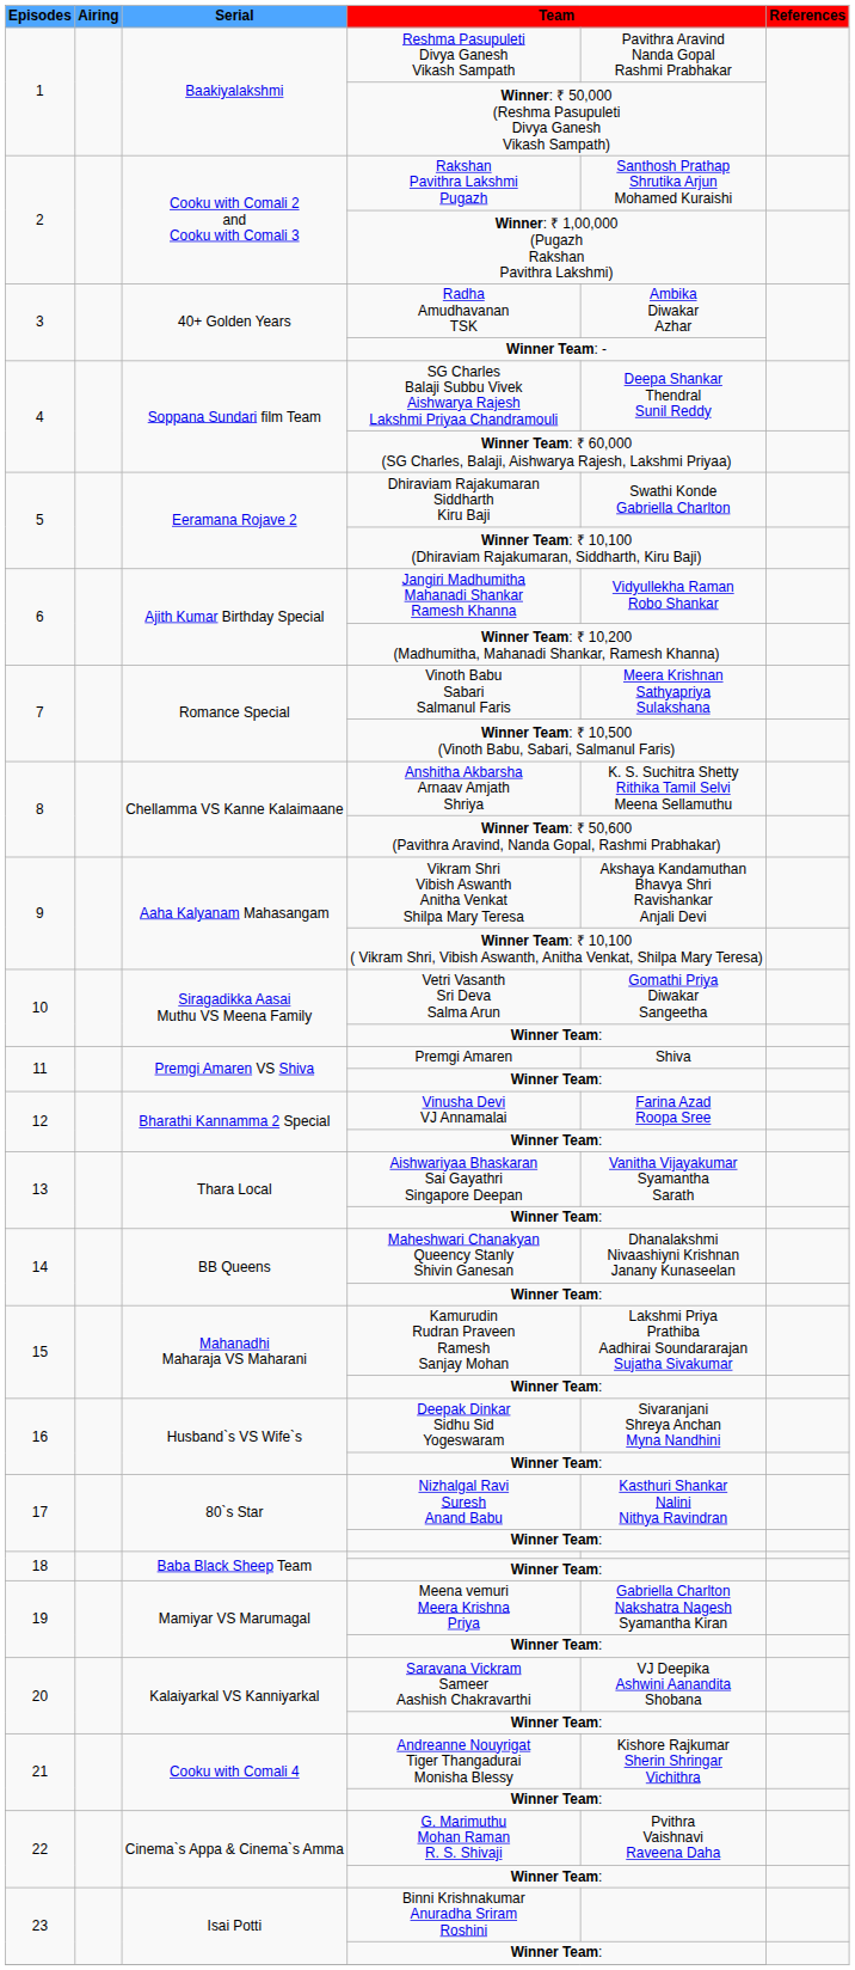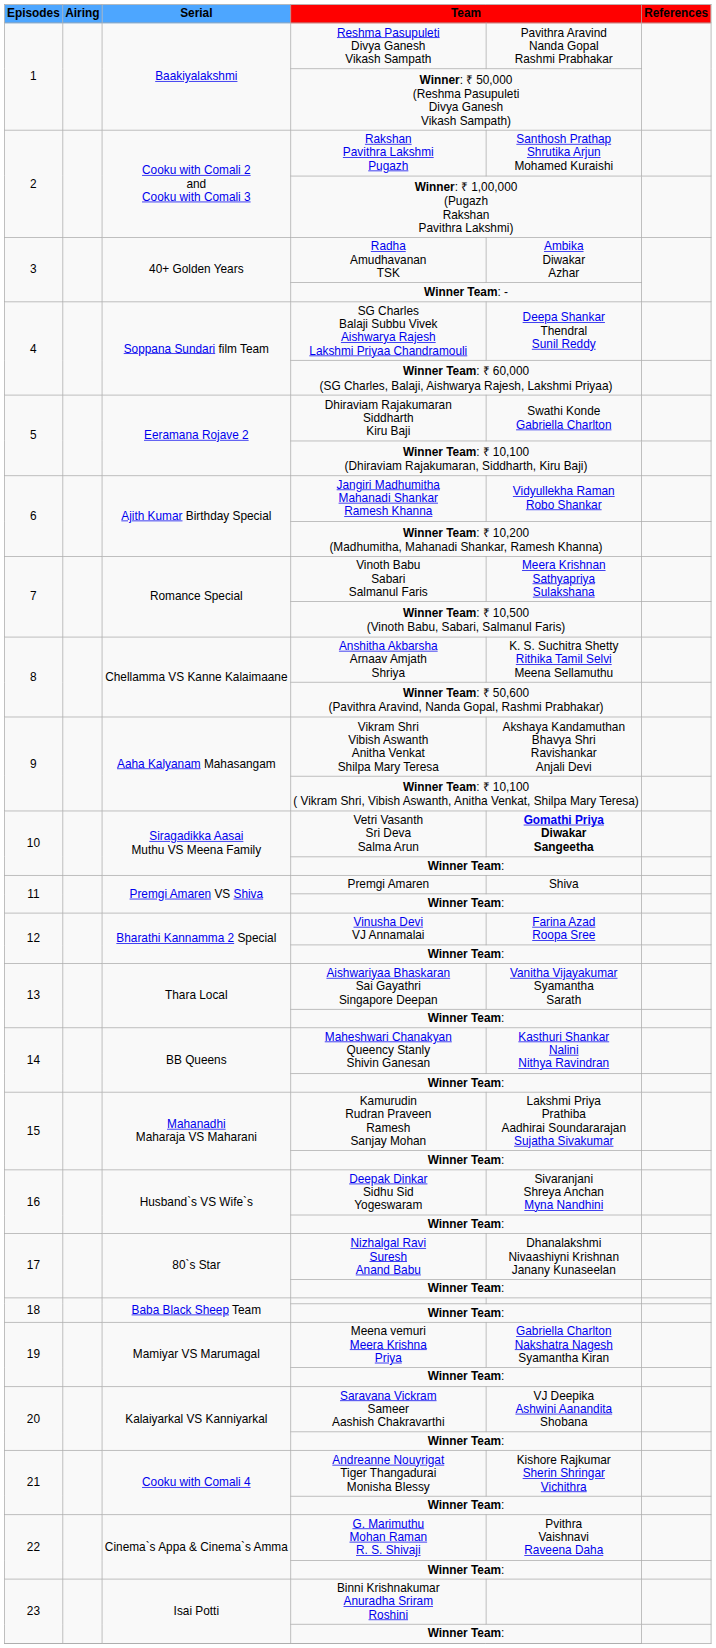 <table class="wikitable" style="text-align:center;">
 <tr>
 <th scope="col" style ="background: #4da6ff;"style="background: #FFA500 ;color:black">Episodes</th>
 <th scope="col" style ="background: #4da6ff;"style="background: #FFA500 ;color:black">Airing</th>
 <th scope="col" style ="background: #4da6ff;"style="background: #FFA500 ;color:black">Serial</th>
 <th scope="col" style ="background: #FF0000;"style="background: #FFA500 ;color:black"  colspan="2">Team</th>
 <th scope="col" style ="background: #FF0000;"style="background: #FFA500 ;color:black"  colspan="2">References</th>
 </tr>
 <tr>
 <td rowspan="2">1</td>
 <td rowspan="2"></td>
 <td rowspan="2"><a href='#'>Baakiyalakshmi</a></td>
 <td><a href='#'>Reshma Pasupuleti</a> <br> Divya Ganesh <br> Vikash Sampath</td>
 <td>Pavithra Aravind <br> Nanda Gopal <br> Rashmi Prabhakar</td>
 <td rowspan="2"></td>
 </tr>
 <tr>
 <td colspan="2" style=><strong>Winner</strong>: ₹ 50,000 <br> (Reshma Pasupuleti <br> Divya Ganesh <br> Vikash Sampath)</td>
 </tr>
 <tr>
 <td rowspan="2">2</td>
 <td rowspan="2"></td>
 <td rowspan="2"><a href='#'>Cooku with Comali 2</a> <br> and <br> <a href='#'>Cooku with Comali 3</a></td>
 <td><a href='#'>Rakshan</a> <br> <a href='#'>Pavithra Lakshmi</a> <br> <a href='#'>Pugazh</a></td>
 <td><a href='#'>Santhosh Prathap</a> <br> <a href='#'>Shrutika Arjun</a> <br> Mohamed Kuraishi</td>
 <td></td>
 </tr>
 <tr>
 <td colspan="2" style=><strong>Winner</strong>: ₹ 1,00,000 <br> (Pugazh <br> Rakshan <br> Pavithra Lakshmi)</td>
 </tr>
 <tr>
 <td rowspan="2">3</td>
 <td rowspan="2"></td>
 <td rowspan="2">40+ Golden Years</td>
 <td><a href='#'>Radha</a> <br> Amudhavanan <br> TSK</td>
 <td><a href='#'>Ambika</a> <br> Diwakar <br> Azhar</td>
 <td rowspan="2"></td>
 </tr>
 <tr>
 <td colspan="2" style=><strong>Winner Team</strong>: -</td>
 </tr>
 <tr>
 <td rowspan="2">4</td>
 <td rowspan="2"></td>
 <td rowspan="2"><a href='#'>Soppana Sundari</a> film Team</td>
 <td>SG Charles <br> Balaji Subbu Vivek <br> <a href='#'>Aishwarya Rajesh</a> <br> <a href='#'>Lakshmi Priyaa Chandramouli</a></td>
 <td><a href='#'>Deepa Shankar</a> <br> Thendral <br> <a href='#'>Sunil Reddy</a></td>
 <td></td>
 </tr>
 <tr>
 <td colspan="2" style=><strong>Winner Team</strong>: ₹ 60,000 <br> (SG Charles, Balaji, Aishwarya Rajesh, Lakshmi Priyaa)</td>
 </tr>
 <tr>
 <td rowspan="2">5</td>
 <td rowspan="2"></td>
 <td rowspan="2"><a href='#'>Eeramana Rojave 2</a></td>
 <td>Dhiraviam Rajakumaran <br> Siddharth <br> Kiru Baji</td>
 <td>Swathi Konde <br> <a href='#'>Gabriella Charlton</a> <br></td>
 <td></td>
 </tr>
 <tr>
 <td colspan="2" style=><strong>Winner Team</strong>: ₹ 10,100 <br> (Dhiraviam Rajakumaran, Siddharth, Kiru Baji)</td>
 </tr>
 <tr>
 <td rowspan="2">6</td>
 <td rowspan="2"></td>
 <td rowspan="2"><a href='#'>Ajith Kumar</a> Birthday Special</td>
 <td><a href='#'>Jangiri Madhumitha</a> <br> <a href='#'>Mahanadi Shankar</a> <br> <a href='#'>Ramesh Khanna</a></td>
 <td><a href='#'>Vidyullekha Raman</a> <br> <a href='#'>Robo Shankar</a></td>
 <td></td>
 </tr>
 <tr>
 <td colspan="2" style=><strong>Winner Team</strong>: ₹ 10,200 <br> (Madhumitha, Mahanadi Shankar, Ramesh Khanna)</td>
 </tr>
 <tr>
 <td rowspan="2">7</td>
 <td rowspan="2"></td>
 <td rowspan="2">Romance Special</td>
 <td>Vinoth Babu <br> Sabari <br> Salmanul Faris</td>
 <td><a href='#'>Meera Krishnan</a> <br> <a href='#'>Sathyapriya</a> <br> <a href='#'>Sulakshana</a></td>
 <td></td>
 </tr>
 <tr>
 <td colspan="2" style=><strong>Winner Team</strong>: ₹ 10,500 <br> (Vinoth Babu, Sabari, Salmanul Faris)</td>
 </tr>
 <tr>
 <td rowspan="2">8</td>
 <td rowspan="2"></td>
 <td rowspan="2">Chellamma VS Kanne Kalaimaane</td>
 <td><a href='#'>Anshitha Akbarsha</a> <br> Arnaav Amjath <br> Shriya</td>
 <td>K. S. Suchitra Shetty <br> <a href='#'>Rithika Tamil Selvi</a> <br> Meena Sellamuthu</td>
 <td></td>
 </tr>
 <tr>
 <td colspan="2" style=><strong>Winner Team</strong>: ₹ 50,600 <br> (Pavithra Aravind, Nanda Gopal, Rashmi Prabhakar)</td>
 </tr>
 <tr>
 <td rowspan="2">9</td>
 <td rowspan="2"></td>
 <td rowspan="2"><a href='#'>Aaha Kalyanam</a> Mahasangam</td>
 <td>Vikram Shri <br> Vibish Aswanth <br> Anitha Venkat <br> Shilpa Mary Teresa</td>
 <td>Akshaya Kandamuthan <br> Bhavya Shri <br> Ravishankar <br> Anjali Devi</td>
 <td></td>
 </tr>
 <tr>
 <td colspan="2" style=><strong>Winner Team</strong>: ₹ 10,100 <br> ( Vikram Shri, Vibish Aswanth, Anitha Venkat, Shilpa Mary Teresa)</td>
 </tr>
 <tr>
 <td rowspan="2">10</td>
 <td rowspan="2"></td>
 <td rowspan="2"><a href='#'>Siragadikka Aasai</a> <br> Muthu VS Meena Family</td>
 <td>Vetri Vasanth <br> Sri Deva <br> Salma Arun</td>
-<td><a href='#'>Gomathi Priya</a> <br> Diwakar <br> Sangeetha</td>
+<td><strong><a href='#'>Gomathi Priya</a> <br> Diwakar <br> Sangeetha</strong></td>
 <td></td>
 </tr>
 <tr>
 <td colspan="2" style=><strong>Winner Team</strong>:</td>
 </tr>
 <tr>
 <td rowspan="2">11</td>
 <td rowspan="2"></td>
 <td rowspan="2"><a href='#'>Premgi Amaren</a> VS <a href='#'>Shiva</a></td>
 <td>Premgi Amaren</td>
 <td>Shiva</td>
 <td></td>
 </tr>
 <tr>
 <td colspan="2" style=><strong>Winner Team</strong>:</td>
 </tr>
 <tr>
 <td rowspan="2">12</td>
 <td rowspan="2"></td>
 <td rowspan="2"><a href='#'>Bharathi Kannamma 2</a> Special</td>
 <td><a href='#'>Vinusha Devi</a> <br> VJ Annamalai</td>
 <td><a href='#'>Farina Azad</a> <br> <a href='#'>Roopa Sree</a></td>
 <td></td>
 </tr>
 <tr>
 <td colspan="2" style=><strong>Winner Team</strong>:</td>
 </tr>
 <tr>
 <td rowspan="2">13</td>
 <td rowspan="2"></td>
 <td rowspan="2">Thara Local</td>
 <td><a href='#'>Aishwariyaa Bhaskaran</a> <br> Sai Gayathri <br> Singapore Deepan</td>
 <td><a href='#'>Vanitha Vijayakumar</a> <br> Syamantha <br> Sarath</td>
 <td></td>
 </tr>
 <tr>
 <td colspan="2" style=><strong>Winner Team</strong>:</td>
 </tr>
 <tr>
 <td rowspan="2">14</td>
 <td rowspan="2"></td>
 <td rowspan="2">BB Queens</td>
 <td><a href='#'>Maheshwari Chanakyan</a> <br> Queency Stanly <br> Shivin Ganesan</td>
-<td>Dhanalakshmi <br> Nivaashiyni Krishnan <br> Janany Kunaseelan</td>
+<td><a href='#'>Kasthuri Shankar</a> <br> <a href='#'>Nalini</a> <br> <a href='#'>Nithya Ravindran</a></td>
 <td></td>
 </tr>
 <tr>
 <td colspan="2" style=><strong>Winner Team</strong>:</td>
 </tr>
 <tr>
 <td rowspan="2">15</td>
 <td rowspan="2"></td>
 <td rowspan="2"><a href='#'>Mahanadhi</a> <br> Maharaja VS Maharani</td>
 <td>Kamurudin <br> Rudran Praveen <br> Ramesh <br> Sanjay Mohan</td>
 <td>Lakshmi Priya <br> Prathiba <br> Aadhirai Soundararajan <br> <a href='#'>Sujatha Sivakumar</a></td>
 <td></td>
 </tr>
 <tr>
 <td colspan="2" style=><strong>Winner Team</strong>:</td>
 </tr>
 <tr>
 <td rowspan="2">16</td>
 <td rowspan="2"></td>
 <td rowspan="2">Husband`s VS Wife`s</td>
 <td><a href='#'>Deepak Dinkar</a> <br> Sidhu Sid <br> Yogeswaram</td>
 <td>Sivaranjani <br> Shreya Anchan <br> <a href='#'>Myna Nandhini</a></td>
 <td></td>
 </tr>
 <tr>
 <td colspan="2" style=><strong>Winner Team</strong>:</td>
 </tr>
 <tr>
 <td rowspan="2">17</td>
 <td rowspan="2"></td>
 <td rowspan="2">80`s Star</td>
 <td><a href='#'>Nizhalgal Ravi</a> <br> <a href='#'>Suresh</a> <br> <a href='#'>Anand Babu</a></td>
-<td><a href='#'>Kasthuri Shankar</a> <br> <a href='#'>Nalini</a> <br> <a href='#'>Nithya Ravindran</a></td>
+<td>Dhanalakshmi <br> Nivaashiyni Krishnan <br> Janany Kunaseelan</td>
 <td></td>
 </tr>
 <tr>
 <td colspan="2" style=><strong>Winner Team</strong>:</td>
 </tr>
 <tr>
 <td rowspan="2">18</td>
 <td rowspan="2"></td>
 <td rowspan="2"><a href='#'>Baba Black Sheep</a> Team</td>
 <td></td>
 <td></td>
 <td></td>
 </tr>
 <tr>
 <td colspan="2" style=><strong>Winner Team</strong>:</td>
 </tr>
 <tr>
 <td rowspan="2">19</td>
 <td rowspan="2"></td>
 <td rowspan="2">Mamiyar VS Marumagal</td>
 <td>Meena vemuri <br> <a href='#'>Meera Krishna</a> <br> <a href='#'>Priya</a></td>
 <td><a href='#'>Gabriella Charlton</a> <br> <a href='#'>Nakshatra Nagesh</a> <br> Syamantha Kiran</td>
 <td></td>
 </tr>
 <tr>
 <td colspan="2" style=><strong>Winner Team</strong>:</td>
 </tr>
 <tr>
 <td rowspan="2">20</td>
 <td rowspan="2"></td>
 <td rowspan="2">Kalaiyarkal VS Kanniyarkal</td>
 <td><a href='#'>Saravana Vickram</a> <br> Sameer <br> Aashish Chakravarthi</td>
 <td>VJ Deepika <br> <a href='#'>Ashwini Aanandita</a> <br> Shobana</td>
 <td></td>
 </tr>
 <tr>
 <td colspan="2" style=><strong>Winner Team</strong>:</td>
 </tr>
 <tr>
 <td rowspan="2">21</td>
 <td rowspan="2"></td>
 <td rowspan="2"><a href='#'>Cooku with Comali 4</a></td>
 <td><a href='#'>Andreanne Nouyrigat</a> <br> Tiger Thangadurai <br> Monisha Blessy</td>
 <td>Kishore Rajkumar <br> <a href='#'>Sherin Shringar</a> <br> <a href='#'>Vichithra</a></td>
 <td></td>
 </tr>
 <tr>
 <td colspan="2" style=><strong>Winner Team</strong>:</td>
 </tr>
 <tr>
 <td rowspan="2">22</td>
 <td rowspan="2"></td>
 <td rowspan="2">Cinema`s Appa & Cinema`s Amma</td>
 <td><a href='#'>G. Marimuthu</a> <br> <a href='#'>Mohan Raman</a> <br> <a href='#'>R. S. Shivaji</a></td>
 <td>Pvithra <br> Vaishnavi <br> <a href='#'>Raveena Daha</a></td>
 <td></td>
 </tr>
 <tr>
 <td colspan="2" style=><strong>Winner Team</strong>:</td>
 </tr>
 <tr>
 <td rowspan="2">23</td>
 <td rowspan="2"></td>
 <td rowspan="2">Isai Potti</td>
 <td>Binni Krishnakumar <br> <a href='#'>Anuradha Sriram</a> <br> <a href='#'>Roshini</a></td>
 <td></td>
 <td></td>
 </tr>
 <tr>
 <td colspan="2" style=><strong>Winner Team</strong>:</td>
 </tr>
 <tr>
 </tr>
 </table>
